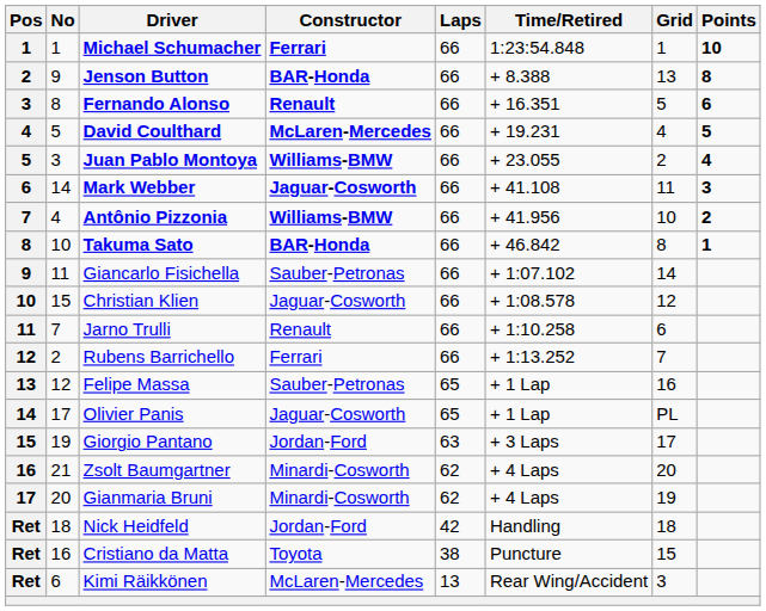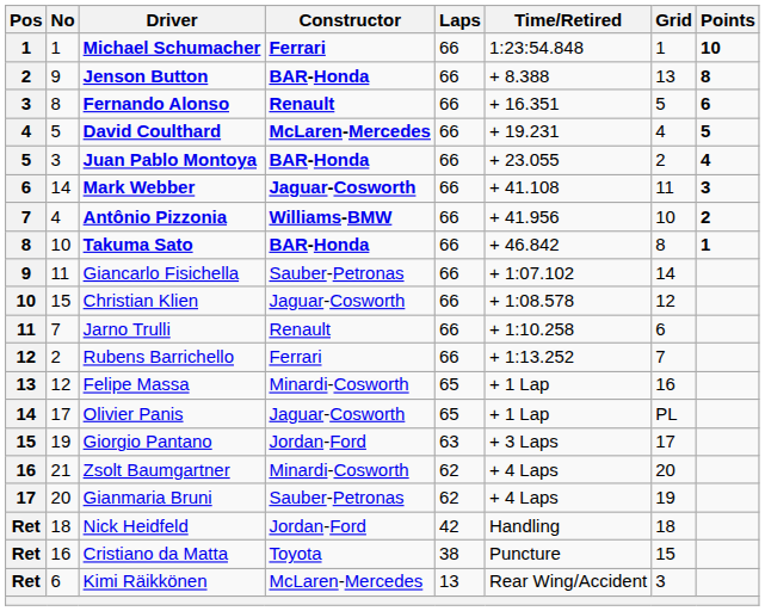 <table class="wikitable" style="font-size: 85%;">
 <tr>
 <th>Pos</th>
 <th>No</th>
 <th>Driver</th>
 <th>Constructor</th>
 <th>Laps</th>
 <th>Time/Retired</th>
 <th>Grid</th>
 <th>Points</th>
 </tr>
 <tr>
 <th>1</th>
 <td>1</td>
 <td> <strong><a href='#'>Michael Schumacher</a></strong></td>
 <td><strong><a href='#'>Ferrari</a></strong></td>
 <td>66</td>
 <td>1:23:54.848</td>
 <td>1</td>
 <td><strong>10</strong></td>
 </tr>
 <tr>
 <th>2</th>
 <td>9</td>
 <td> <strong><a href='#'>Jenson Button</a></strong></td>
 <td><strong><a href='#'>BAR</a>-<a href='#'>Honda</a></strong></td>
 <td>66</td>
 <td>+ 8.388</td>
 <td>13</td>
 <td><strong>8</strong></td>
 </tr>
 <tr>
 <th>3</th>
 <td>8</td>
 <td> <strong><a href='#'>Fernando Alonso</a></strong></td>
 <td><strong><a href='#'>Renault</a></strong></td>
 <td>66</td>
 <td>+ 16.351</td>
 <td>5</td>
 <td><strong>6</strong></td>
 </tr>
 <tr>
 <th>4</th>
 <td>5</td>
 <td> <strong><a href='#'>David Coulthard</a></strong></td>
 <td><strong><a href='#'>McLaren</a>-<a href='#'>Mercedes</a></strong></td>
 <td>66</td>
 <td>+ 19.231</td>
 <td>4</td>
 <td><strong>5</strong></td>
 </tr>
 <tr>
 <th>5</th>
 <td>3</td>
 <td> <strong><a href='#'>Juan Pablo Montoya</a></strong></td>
-<td><strong><a href='#'>Williams</a>-<a href='#'>BMW</a></strong></td>
+<td><strong><a href='#'>BAR</a>-<a href='#'>Honda</a></strong></td>
 <td>66</td>
 <td>+ 23.055</td>
 <td>2</td>
 <td><strong>4</strong></td>
 </tr>
 <tr>
 <th>6</th>
 <td>14</td>
 <td> <strong><a href='#'>Mark Webber</a></strong></td>
 <td><strong><a href='#'>Jaguar</a>-<a href='#'>Cosworth</a></strong></td>
 <td>66</td>
 <td>+ 41.108</td>
 <td>11</td>
 <td><strong>3</strong></td>
 </tr>
 <tr>
 <th>7</th>
 <td>4</td>
 <td> <strong><a href='#'>Antônio Pizzonia</a></strong></td>
 <td><strong><a href='#'>Williams</a>-<a href='#'>BMW</a></strong></td>
 <td>66</td>
 <td>+ 41.956</td>
 <td>10</td>
 <td><strong>2</strong></td>
 </tr>
 <tr>
 <th>8</th>
 <td>10</td>
 <td> <strong><a href='#'>Takuma Sato</a></strong></td>
 <td><strong><a href='#'>BAR</a>-<a href='#'>Honda</a></strong></td>
 <td>66</td>
 <td>+ 46.842</td>
 <td>8</td>
 <td><strong>1</strong></td>
 </tr>
 <tr>
 <th>9</th>
 <td>11</td>
 <td> <a href='#'>Giancarlo Fisichella</a></td>
 <td><a href='#'>Sauber</a>-<a href='#'>Petronas</a></td>
 <td>66</td>
 <td>+ 1:07.102</td>
 <td>14</td>
 <td> </td>
 </tr>
 <tr>
 <th>10</th>
 <td>15</td>
 <td> <a href='#'>Christian Klien</a></td>
 <td><a href='#'>Jaguar</a>-<a href='#'>Cosworth</a></td>
 <td>66</td>
 <td>+ 1:08.578</td>
 <td>12</td>
 <td> </td>
 </tr>
 <tr>
 <th>11</th>
 <td>7</td>
 <td> <a href='#'>Jarno Trulli</a></td>
 <td><a href='#'>Renault</a></td>
 <td>66</td>
 <td>+ 1:10.258</td>
 <td>6</td>
 <td> </td>
 </tr>
 <tr>
 <th>12</th>
 <td>2</td>
 <td> <a href='#'>Rubens Barrichello</a></td>
 <td><a href='#'>Ferrari</a></td>
 <td>66</td>
 <td>+ 1:13.252</td>
 <td>7</td>
 <td> </td>
 </tr>
 <tr>
 <th>13</th>
 <td>12</td>
 <td> <a href='#'>Felipe Massa</a></td>
-<td><a href='#'>Sauber</a>-<a href='#'>Petronas</a></td>
+<td><a href='#'>Minardi</a>-<a href='#'>Cosworth</a></td>
 <td>65</td>
 <td>+ 1 Lap</td>
 <td>16</td>
 <td> </td>
 </tr>
 <tr>
 <th>14</th>
 <td>17</td>
 <td> <a href='#'>Olivier Panis</a></td>
 <td><a href='#'>Jaguar</a>-<a href='#'>Cosworth</a></td>
 <td>65</td>
 <td>+ 1 Lap</td>
 <td>PL</td>
 <td> </td>
 </tr>
 <tr>
 <th>15</th>
 <td>19</td>
 <td> <a href='#'>Giorgio Pantano</a></td>
 <td><a href='#'>Jordan</a>-<a href='#'>Ford</a></td>
 <td>63</td>
 <td>+ 3 Laps</td>
 <td>17</td>
 <td> </td>
 </tr>
 <tr>
 <th>16</th>
 <td>21</td>
 <td> <a href='#'>Zsolt Baumgartner</a></td>
 <td><a href='#'>Minardi</a>-<a href='#'>Cosworth</a></td>
 <td>62</td>
 <td>+ 4 Laps</td>
 <td>20</td>
 <td> </td>
 </tr>
 <tr>
 <th>17</th>
 <td>20</td>
 <td> <a href='#'>Gianmaria Bruni</a></td>
-<td><a href='#'>Minardi</a>-<a href='#'>Cosworth</a></td>
+<td><a href='#'>Sauber</a>-<a href='#'>Petronas</a></td>
 <td>62</td>
 <td>+ 4 Laps</td>
 <td>19</td>
 <td> </td>
 </tr>
 <tr>
 <th>Ret</th>
 <td>18</td>
 <td> <a href='#'>Nick Heidfeld</a></td>
 <td><a href='#'>Jordan</a>-<a href='#'>Ford</a></td>
 <td>42</td>
 <td>Handling</td>
 <td>18</td>
 <td> </td>
 </tr>
 <tr>
 <th>Ret</th>
 <td>16</td>
 <td> <a href='#'>Cristiano da Matta</a></td>
 <td><a href='#'>Toyota</a></td>
 <td>38</td>
 <td>Puncture</td>
 <td>15</td>
 <td> </td>
 </tr>
 <tr>
 <th>Ret</th>
 <td>6</td>
 <td> <a href='#'>Kimi Räikkönen</a></td>
 <td><a href='#'>McLaren</a>-<a href='#'>Mercedes</a></td>
 <td>13</td>
 <td>Rear Wing/Accident</td>
 <td>3</td>
 <td> </td>
 </tr>
 <tr>
 <th colspan="8"></th>
 </tr>
 </table>
